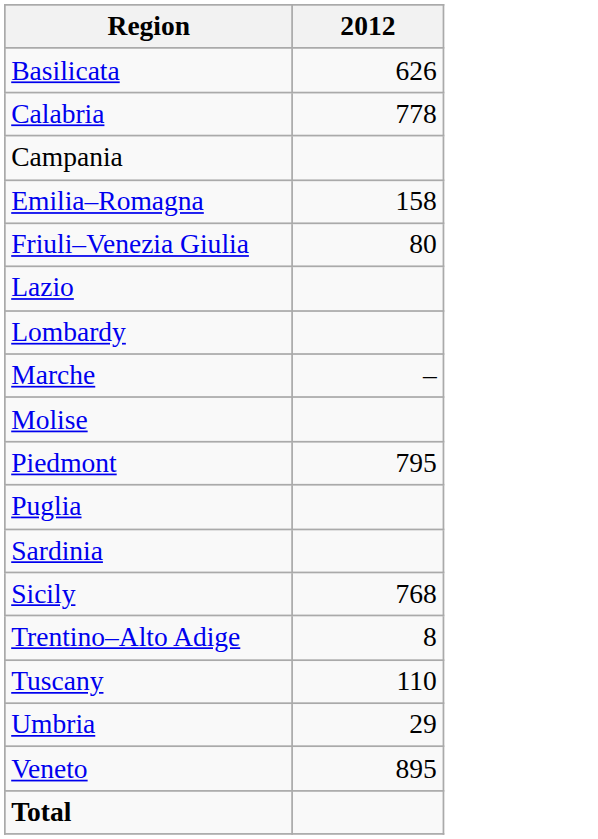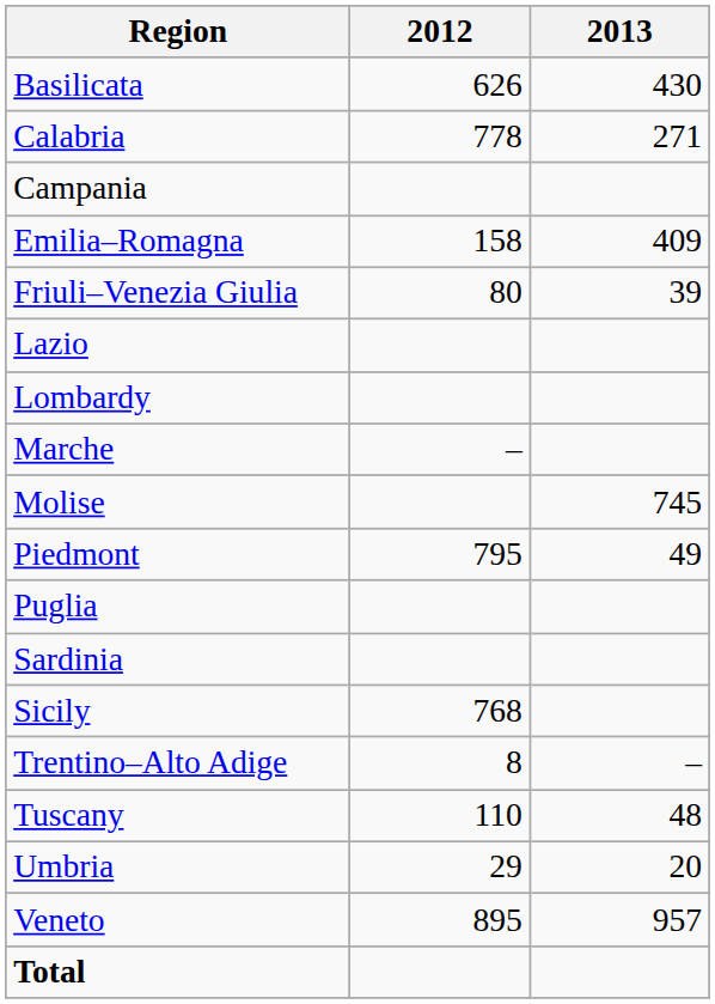 <table class="wikitable">
 <tr>
 <th style="width: 120pt;">Region</th>
 <th style="width: 60pt;">2012</th>
+<th style="width: 60pt;">2013</th>
 </tr>
 <tr>
 <td><a href='#'>Basilicata</a></td>
 <td style="text-align:right;">626</td>
+<td style="text-align:right;">430</td>
 </tr>
 <tr>
 <td><a href='#'>Calabria</a></td>
 <td style="text-align:right;">778</td>
+<td style="text-align:right;">271</td>
 </tr>
 <tr>
 <td>Campania</td>
+<td style="text-align:right;"></td>
 <td style="text-align:right;"></td>
 </tr>
 <tr>
 <td><a href='#'>Emilia–Romagna</a></td>
 <td style="text-align:right;">158</td>
+<td style="text-align:right;">409</td>
 </tr>
 <tr>
 <td><a href='#'>Friuli–Venezia Giulia</a></td>
 <td style="text-align:right;">80</td>
+<td style="text-align:right;">39</td>
 </tr>
 <tr>
 <td><a href='#'>Lazio</a></td>
+<td style="text-align:right;"></td>
 <td style="text-align:right;"></td>
 </tr>
 <tr>
 <td><a href='#'>Lombardy</a></td>
 <td style="text-align:right;"></td>
+<td style="text-align:right;"></td>
 </tr>
 <tr>
 <td><a href='#'>Marche</a></td>
 <td style="text-align:right;">–</td>
+<td style="text-align:right;"></td>
 </tr>
 <tr>
 <td><a href='#'>Molise</a></td>
 <td style="text-align:right;"></td>
+<td style="text-align:right;">745</td>
 </tr>
 <tr>
 <td><a href='#'>Piedmont</a></td>
 <td style="text-align:right;">795</td>
+<td style="text-align:right;">49</td>
 </tr>
 <tr>
 <td><a href='#'>Puglia</a></td>
+<td style="text-align:right;"></td>
 <td style="text-align:right;"></td>
 </tr>
 <tr>
 <td><a href='#'>Sardinia</a></td>
 <td style="text-align:right;"></td>
+<td style="text-align:right;"></td>
 </tr>
 <tr>
 <td><a href='#'>Sicily</a></td>
 <td style="text-align:right;">768</td>
+<td style="text-align:right;"></td>
 </tr>
 <tr>
 <td><a href='#'>Trentino–Alto Adige</a></td>
 <td style="text-align:right;">8</td>
+<td style="text-align:right;">–</td>
 </tr>
 <tr>
 <td><a href='#'>Tuscany</a></td>
 <td style="text-align:right;">110</td>
+<td style="text-align:right;">48</td>
 </tr>
 <tr>
 <td><a href='#'>Umbria</a></td>
 <td style="text-align:right;">29</td>
+<td style="text-align:right;">20</td>
 </tr>
 <tr>
 <td><a href='#'>Veneto</a></td>
 <td style="text-align:right;">895</td>
+<td style="text-align:right;">957</td>
 </tr>
 <tr>
 <td><strong>Total</strong></td>
 <td style="text-align:right;"></td>
+<td style="text-align:right;"></td>
 </tr>
 </table>
